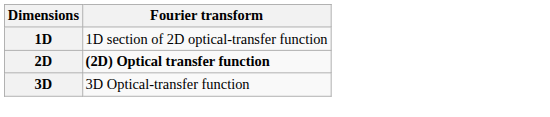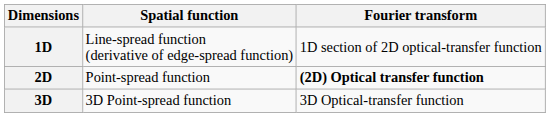 <table class="wikitable floatright">
 <tr>
 <th>Dimensions</th>
+<th>Spatial function</th>
 <th>Fourier transform</th>
 </tr>
 <tr>
 <th>1D</th>
+<td>Line-spread function<br>(derivative of edge-spread function)</td>
 <td>1D section of 2D optical-transfer function</td>
 </tr>
 <tr>
 <th>2D</th>
+<td>Point-spread function</td>
 <td><strong>(2D) Optical transfer function</strong></td>
 </tr>
 <tr>
 <th>3D</th>
+<td>3D Point-spread function</td>
 <td>3D Optical-transfer function</td>
 </tr>
 </table>
